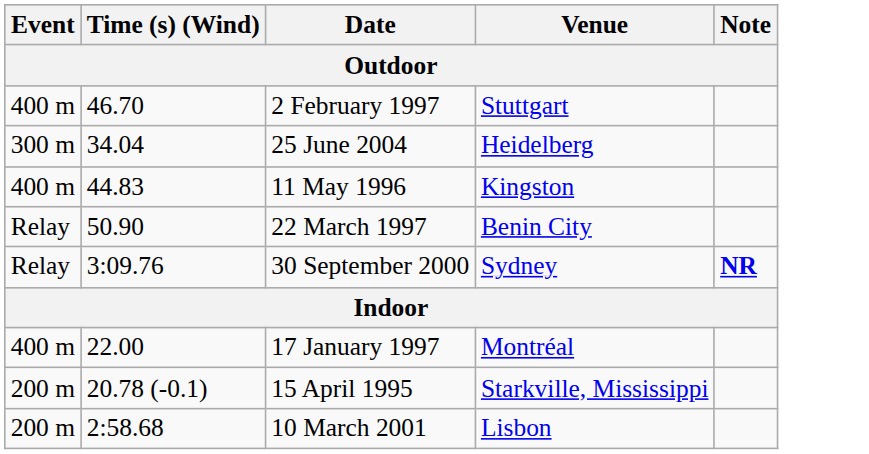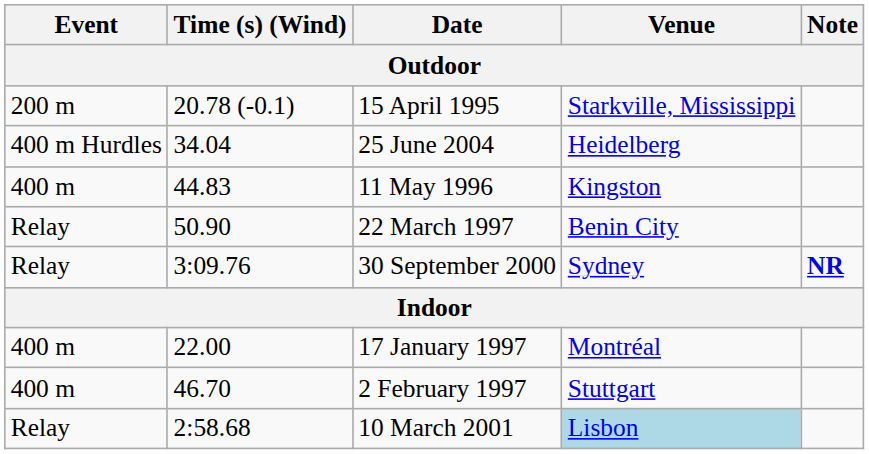 <table class="wikitable">
 <tr>
 <th>Event</th>
 <th>Time (s) (Wind)</th>
 <th>Date</th>
 <th>Venue</th>
 <th>Note</th>
 </tr>
 <tr>
 <th colspan="5">Outdoor</th>
 </tr>
 <tr>
-<td>400 m</td>
-<td>46.70</td>
-<td>2 February 1997</td>
-<td> <a href='#'>Stuttgart</a></td>
+<td>200 m</td>
+<td>20.78 (-0.1)</td>
+<td>15 April 1995</td>
+<td> <a href='#'>Starkville, Mississippi</a></td>
 <td></td>
 </tr>
 <tr>
-<td>300 m</td>
+<td>400 m Hurdles</td>
 <td>34.04</td>
 <td>25 June 2004</td>
 <td> <a href='#'>Heidelberg</a></td>
 <td></td>
 </tr>
 <tr>
 <td>400 m</td>
 <td>44.83</td>
 <td>11 May 1996</td>
 <td> <a href='#'>Kingston</a></td>
 <td></td>
 </tr>
 <tr>
 <td> Relay</td>
 <td>50.90</td>
 <td>22 March 1997</td>
 <td> <a href='#'>Benin City</a></td>
 <td></td>
 </tr>
 <tr>
 <td> Relay</td>
 <td>3:09.76</td>
 <td>30 September 2000</td>
 <td> <a href='#'>Sydney</a></td>
 <td><strong><a href='#'>NR</a></strong></td>
 </tr>
 <tr>
 <th colspan="5">Indoor</th>
 </tr>
 <tr>
 <td>400 m</td>
 <td>22.00</td>
 <td>17 January 1997</td>
 <td> <a href='#'>Montréal</a></td>
 <td></td>
 </tr>
 <tr>
-<td>200 m</td>
-<td>20.78 (-0.1)</td>
-<td>15 April 1995</td>
-<td> <a href='#'>Starkville, Mississippi</a></td>
+<td>400 m</td>
+<td>46.70</td>
+<td>2 February 1997</td>
+<td> <a href='#'>Stuttgart</a></td>
 <td></td>
 </tr>
 <tr>
-<td>200 m</td>
+<td> Relay</td>
 <td>2:58.68</td>
 <td>10 March 2001</td>
-<td> <a href='#'>Lisbon</a></td>
+<td style="background: lightblue;"> <a href='#'>Lisbon</a></td>
 <td></td>
 </tr>
 </table>
